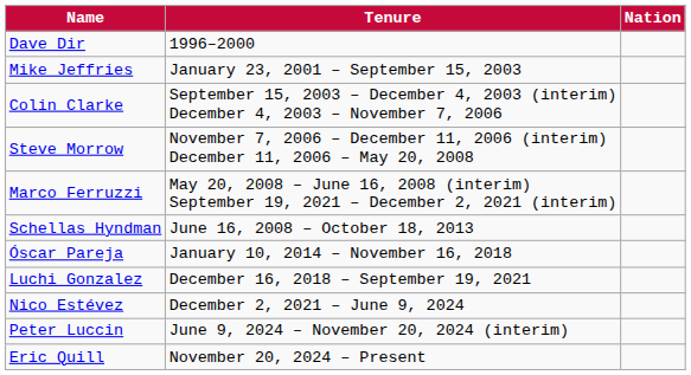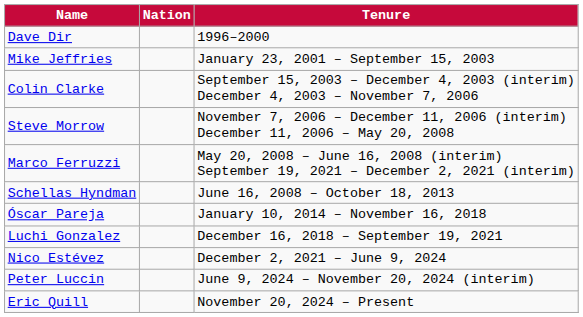 <table class="wikitable sortable">
 <tr>
 <th style="background-color:#C6093B; color:#FFFFFF;" scope=col>Name</th>
+<th style="background-color:#C6093B; color:#FFFFFF;" scope=col>Nation</th>
 <th style="background-color:#C6093B; color:#FFFFFF;" scope=col>Tenure</th>
-<th style="background-color:#C6093B; color:#FFFFFF;" scope=col>Nation</th>
 </tr>
 <tr>
 <td><a href='#'>Dave Dir</a></td>
+<td></td>
 <td>1996–2000</td>
-<td></td>
 </tr>
 <tr>
 <td><a href='#'>Mike Jeffries</a></td>
+<td></td>
 <td>January 23, 2001 – September 15, 2003</td>
-<td></td>
 </tr>
 <tr>
 <td><a href='#'>Colin Clarke</a></td>
+<td></td>
 <td>September 15, 2003 – December 4, 2003 (interim)<br>December 4, 2003 – November 7, 2006</td>
-<td></td>
 </tr>
 <tr>
 <td><a href='#'>Steve Morrow</a></td>
+<td></td>
 <td>November 7, 2006 – December 11, 2006 (interim)<br>December 11, 2006 – May 20, 2008</td>
-<td></td>
 </tr>
 <tr>
 <td><a href='#'>Marco Ferruzzi</a></td>
+<td></td>
 <td>May 20, 2008 – June 16, 2008 (interim)<br>September 19, 2021 – December 2, 2021 (interim)</td>
-<td></td>
 </tr>
 <tr>
 <td><a href='#'>Schellas Hyndman</a></td>
+<td></td>
 <td>June 16, 2008 – October 18, 2013</td>
-<td></td>
 </tr>
 <tr>
 <td><a href='#'>Óscar Pareja</a></td>
+<td></td>
 <td>January 10, 2014 – November 16, 2018</td>
-<td></td>
 </tr>
 <tr>
 <td><a href='#'>Luchi Gonzalez</a></td>
+<td></td>
 <td>December 16, 2018 – September 19, 2021</td>
-<td></td>
 </tr>
 <tr>
 <td><a href='#'>Nico Estévez</a></td>
+<td></td>
 <td>December 2, 2021 – June 9, 2024</td>
-<td></td>
 </tr>
 <tr>
 <td><a href='#'>Peter Luccin</a></td>
+<td></td>
 <td>June 9, 2024 – November 20, 2024 (interim)</td>
-<td></td>
 </tr>
 <tr>
 <td><a href='#'>Eric Quill</a></td>
+<td></td>
 <td>November 20, 2024 – Present</td>
-<td></td>
 </tr>
 </table>
